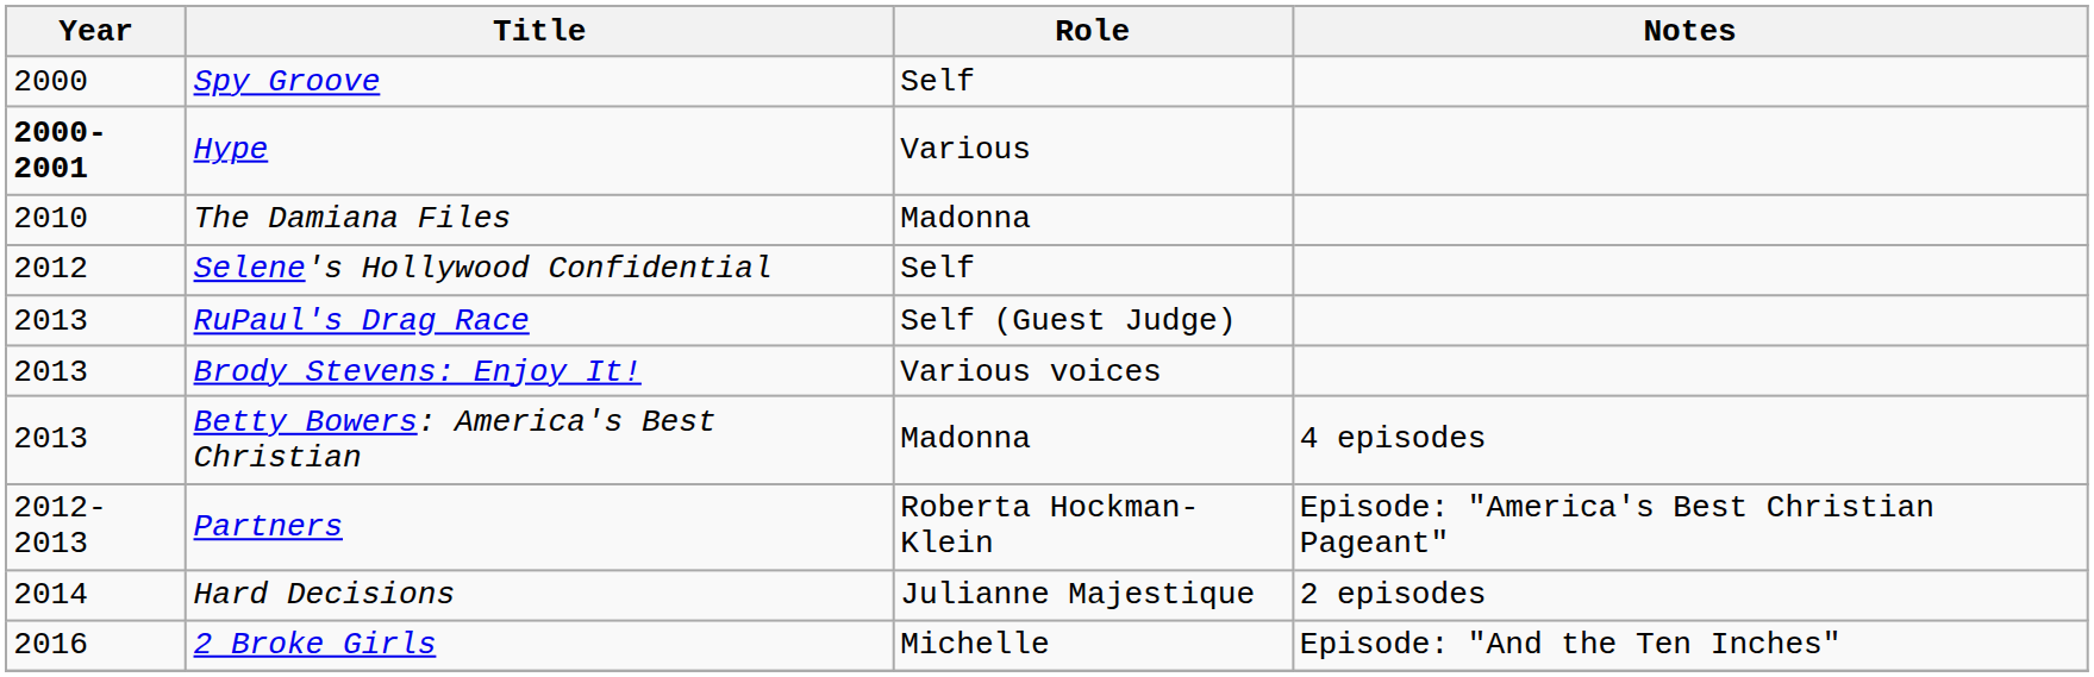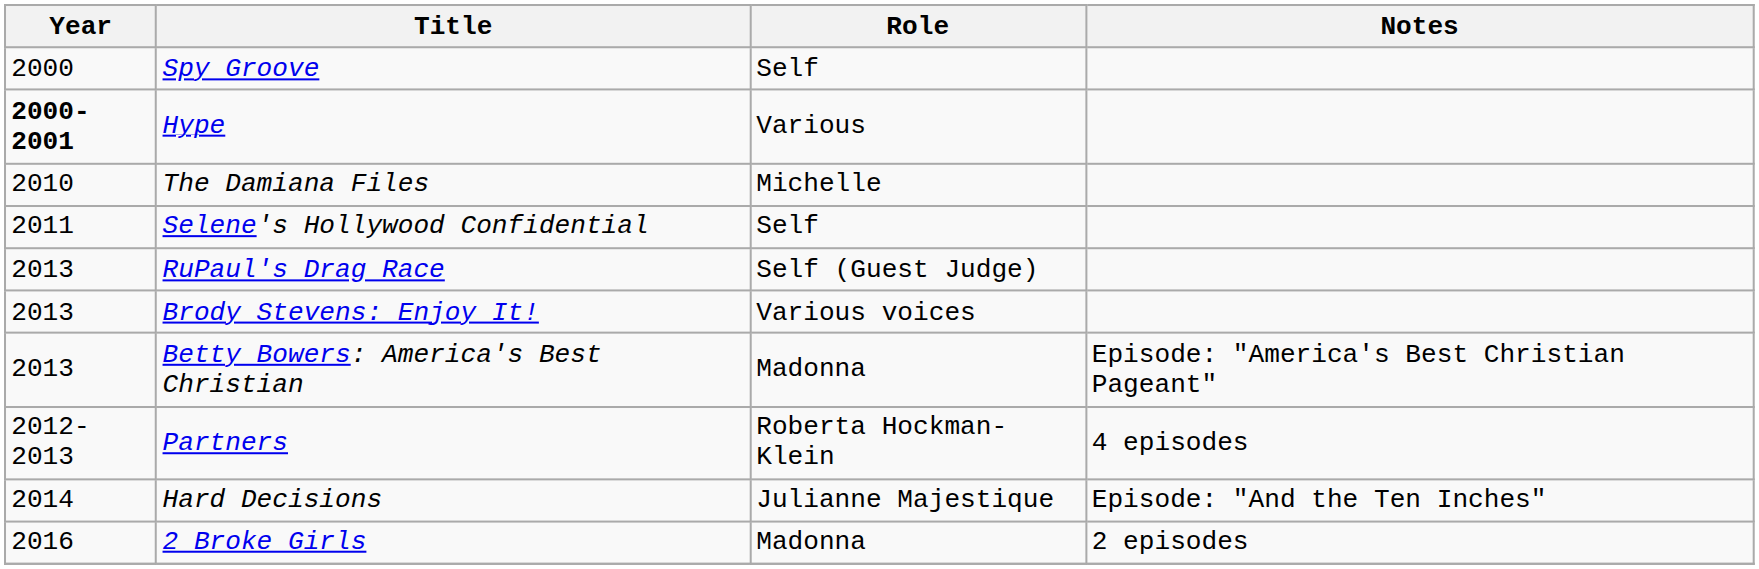 <table class="wikitable sortable">
 <tr>
 <th>Year</th>
 <th>Title</th>
 <th>Role</th>
 <th class="unsortable">Notes</th>
 </tr>
 <tr>
 <td>2000</td>
 <td><em><a href='#'>Spy Groove</a></em></td>
 <td>Self</td>
 <td></td>
 </tr>
 <tr>
 <td><strong>2000-2001</strong></td>
 <td><em><a href='#'>Hype</a></em></td>
 <td>Various</td>
 <td></td>
 </tr>
 <tr>
 <td>2010</td>
 <td><em>The Damiana Files</em></td>
-<td>Madonna</td>
+<td>Michelle</td>
 <td></td>
 </tr>
 <tr>
-<td>2012</td>
+<td>2011</td>
 <td><em><a href='#'>Selene</a>'s Hollywood Confidential</em></td>
 <td>Self</td>
 <td></td>
 </tr>
 <tr>
 <td>2013</td>
 <td><em><a href='#'>RuPaul's Drag Race</a></em></td>
 <td>Self (Guest Judge)</td>
 <td></td>
 </tr>
 <tr>
 <td>2013</td>
 <td><em><a href='#'>Brody Stevens: Enjoy It!</a></em></td>
 <td>Various voices</td>
 <td></td>
 </tr>
 <tr>
 <td>2013</td>
 <td><em><a href='#'>Betty Bowers</a>: America's Best Christian</em></td>
 <td>Madonna</td>
-<td>4 episodes</td>
+<td>Episode: "America's Best Christian Pageant"</td>
 </tr>
 <tr>
 <td>2012-2013</td>
 <td><em><a href='#'>Partners</a></em></td>
 <td>Roberta Hockman-Klein</td>
-<td>Episode: "America's Best Christian Pageant"</td>
+<td>4 episodes</td>
 </tr>
 <tr>
 <td>2014</td>
 <td><em>Hard Decisions</em></td>
 <td>Julianne Majestique</td>
-<td>2 episodes</td>
+<td>Episode: "And the Ten Inches"</td>
 </tr>
 <tr>
 <td>2016</td>
 <td><em><a href='#'>2 Broke Girls</a></em></td>
-<td>Michelle</td>
-<td>Episode: "And the Ten Inches"</td>
+<td>Madonna</td>
+<td>2 episodes</td>
 </tr>
 <tr>
 </tr>
 </table>
